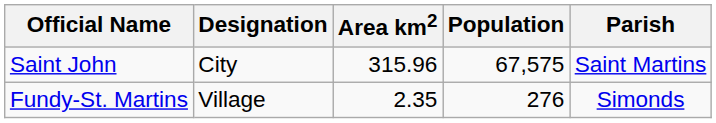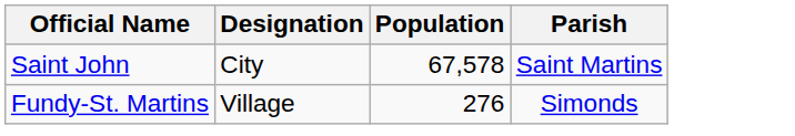 <table class="wikitable">
 <tr>
 <th>Official Name</th>
 <th>Designation</th>
-<th>Area km<sup>2</sup></th>
 <th>Population</th>
 <th>Parish</th>
 </tr>
 <tr>
 <td><a href='#'>Saint John</a></td>
 <td>City</td>
-<td align="right">315.96</td>
-<td align="right">67,575</td>
+<td align="right">67,578</td>
 <td align="center"><a href='#'>Saint Martins</a></td>
 </tr>
 <tr>
 <td><a href='#'>Fundy-St. Martins</a></td>
 <td>Village</td>
-<td align="right">2.35</td>
 <td align="right">276</td>
 <td align="center"><a href='#'>Simonds</a></td>
 </tr>
 </table>
